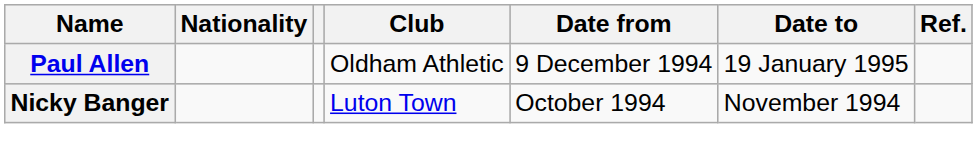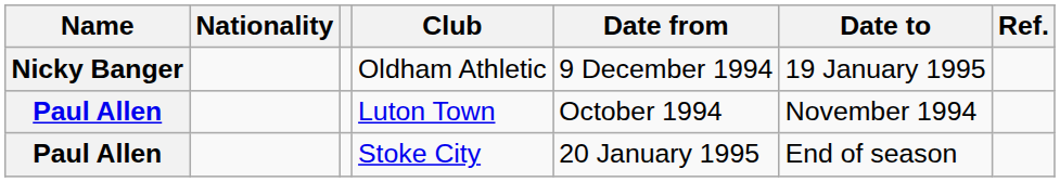 <table class="wikitable plainrowheaders">
 <tr>
 <th scope="col">Name</th>
 <th scope="col">Nationality</th>
 <th scope="col"></th>
 <th scope="col">Club</th>
 <th scope="col">Date from</th>
 <th scope="col">Date to</th>
 <th scope="col">Ref.</th>
 </tr>
 <tr>
-<th scope="row"><a href='#'>Paul Allen</a></th>
+<th scope="row">Nicky Banger</th>
 <td></td>
 <td align="center"></td>
 <td> Oldham Athletic</td>
 <td>9 December 1994</td>
 <td>19 January 1995</td>
 <td align="center"></td>
 </tr>
 <tr>
-<th scope="row">Nicky Banger</th>
+<th scope="row"><a href='#'>Paul Allen</a></th>
 <td></td>
 <td align="center"></td>
 <td> <a href='#'>Luton Town</a></td>
 <td>October 1994</td>
 <td>November 1994</td>
 <td align="center"></td>
 </tr>
+<tr>
+<th scope="row">Paul Allen</th>
+<td></td>
+<td align="center"></td>
+<td> <a href='#'>Stoke City</a></td>
+<td>20 January 1995</td>
+<td>End of season</td>
+<td align="center"></td>
+</tr>
 </table>
